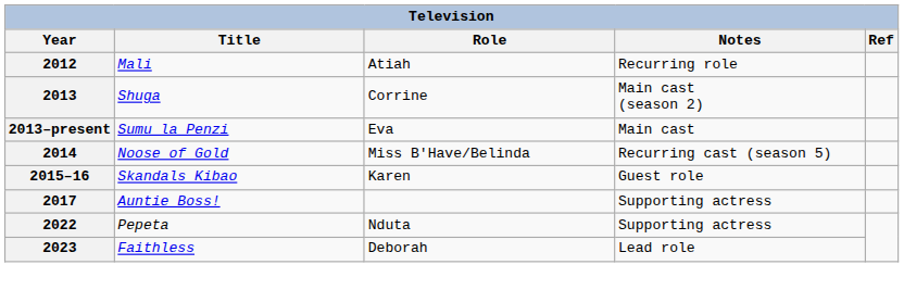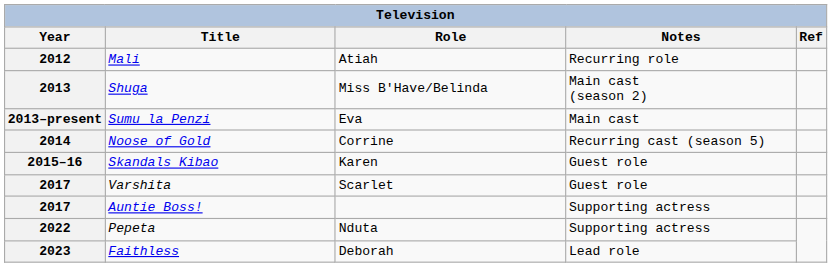 <table class="wikitable" style="font-size: 90%;">
 <tr>
 <th colspan="5" style="background: LightSteelBlue;">Television</th>
 </tr>
 <tr>
 <th>Year</th>
 <th width="200">Title</th>
 <th width="200">Role</th>
 <th width="200">Notes</th>
 <th>Ref</th>
 </tr>
 <tr>
 <th>2012</th>
 <td><em><a href='#'>Mali</a></em></td>
 <td>Atiah</td>
 <td>Recurring role</td>
 <td></td>
 </tr>
 <tr>
 <th>2013</th>
 <td><em><a href='#'>Shuga</a></em></td>
-<td>Corrine</td>
+<td>Miss B'Have/Belinda</td>
 <td>Main cast<br>(season 2)</td>
 <td></td>
 </tr>
 <tr>
 <th>2013–present</th>
 <td><em><a href='#'>Sumu la Penzi</a></em></td>
 <td>Eva</td>
 <td>Main cast</td>
 <td></td>
 </tr>
 <tr>
 <th>2014</th>
 <td><em><a href='#'>Noose of Gold</a></em></td>
-<td>Miss B'Have/Belinda</td>
+<td>Corrine</td>
 <td>Recurring cast (season 5)</td>
 <td></td>
 </tr>
 <tr>
 <th>2015–16</th>
 <td><em><a href='#'>Skandals Kibao</a></em></td>
 <td>Karen</td>
+<td>Guest role</td>
+<td></td>
+</tr>
+<tr>
+<th>2017</th>
+<td><em>Varshita</em></td>
+<td>Scarlet</td>
 <td>Guest role</td>
 <td></td>
 </tr>
 <tr>
 <th>2017</th>
 <td><em><a href='#'>Auntie Boss!</a></em></td>
 <td></td>
 <td>Supporting actress</td>
 <td></td>
 </tr>
 <tr>
 <th>2022</th>
 <td><em>Pepeta</em></td>
 <td>Nduta</td>
 <td>Supporting actress</td>
 </tr>
 <tr>
 <th>2023</th>
 <td><em><a href='#'>Faithless</a></em></td>
 <td>Deborah</td>
 <td>Lead role</td>
 </tr>
 </table>
